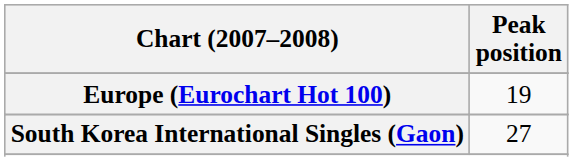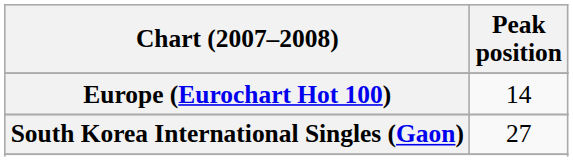 <table class="wikitable sortable plainrowheaders" style="text-align:center">
 <tr>
 <th>Chart (2007–2008)</th>
 <th>Peak<br>position</th>
 </tr>
 <tr>
 </tr>
 <tr>
 </tr>
 <tr>
 </tr>
 <tr>
 </tr>
 <tr>
 </tr>
 <tr>
 </tr>
 <tr>
 </tr>
 <tr>
 <th scope="row">Europe (<a href='#'>Eurochart Hot 100</a>)</th>
-<td>19</td>
+<td>14</td>
 </tr>
 <tr>
 </tr>
 <tr>
 </tr>
 <tr>
 </tr>
 <tr>
 </tr>
 <tr>
 </tr>
 <tr>
 </tr>
 <tr>
 </tr>
 <tr>
 </tr>
 <tr>
 </tr>
 <tr>
 <th scope="row">South Korea International Singles (<a href='#'>Gaon</a>)</th>
 <td>27</td>
 </tr>
 <tr>
 </tr>
 <tr>
 </tr>
 <tr>
 </tr>
 <tr>
 </tr>
 <tr>
 </tr>
 <tr>
 </tr>
 <tr>
 </tr>
 <tr>
 </tr>
 <tr>
 </tr>
 <tr>
 </tr>
 </table>
